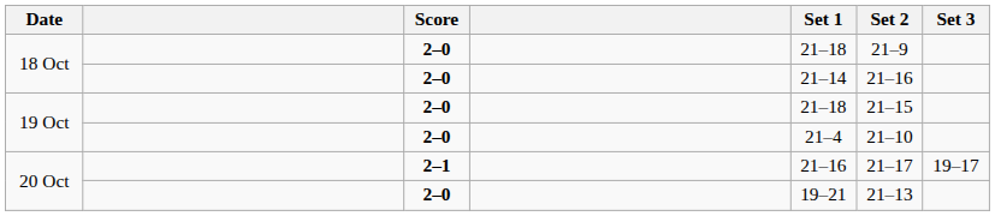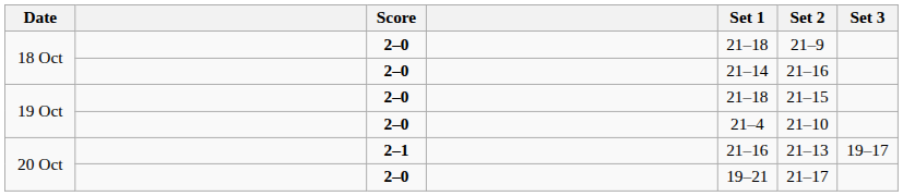 <table class="wikitable" style="text-align: center;">
 <tr>
 <th width="60">Date</th>
 <th align="right" width="270"></th>
 <th width="50">Score</th>
 <th align="left" width="270"></th>
 <th width="50">Set 1</th>
 <th width="50">Set 2</th>
 <th width="50">Set 3</th>
 </tr>
 <tr>
 <td rowspan=2>18 Oct</td>
 <td align=left><strong></strong></td>
 <td align=center><strong>2–0</strong></td>
 <td align=left></td>
 <td>21–18</td>
 <td>21–9</td>
 <td></td>
 </tr>
 <tr>
 <td align=left><strong></strong></td>
 <td align=center><strong>2–0</strong></td>
 <td align=left></td>
 <td>21–14</td>
 <td>21–16</td>
 <td></td>
 </tr>
 <tr>
 <td rowspan=2>19 Oct</td>
 <td align=left><strong></strong></td>
 <td align=center><strong>2–0</strong></td>
 <td align=left></td>
 <td>21–18</td>
 <td>21–15</td>
 <td></td>
 </tr>
 <tr>
 <td align=left><strong></strong></td>
 <td align=center><strong>2–0</strong></td>
 <td align=left></td>
 <td>21–4</td>
 <td>21–10</td>
 <td></td>
 </tr>
 <tr>
 <td rowspan=2>20 Oct</td>
 <td align=left><strong></strong></td>
 <td align=center><strong>2–1</strong></td>
 <td align=left></td>
 <td>21–16</td>
-<td>21–17</td>
+<td>21–13</td>
 <td>19–17</td>
 </tr>
 <tr>
 <td align=left><strong></strong></td>
 <td align=center><strong>2–0</strong></td>
 <td align=left></td>
 <td>19–21</td>
-<td>21–13</td>
+<td>21–17</td>
 <td></td>
 </tr>
 </table>
